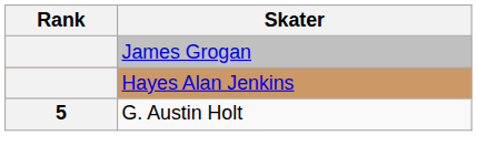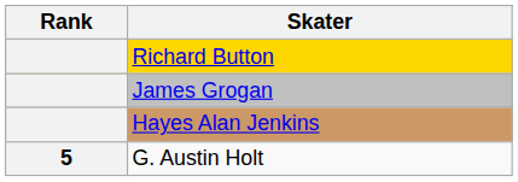 <table class="wikitable unsortable" style="text-align:left; width:30%">
 <tr>
 <th scope="col">Rank</th>
 <th scope="col">Skater</th>
+</tr>
+<tr bgcolor="gold">
+<th scope="row"></th>
+<td><a href='#'>Richard Button</a></td>
 </tr>
 <tr bgcolor="silver">
 <th scope="row"></th>
 <td><a href='#'>James Grogan</a></td>
 </tr>
 <tr bgcolor="cc9966">
 <th scope="row"></th>
 <td><a href='#'>Hayes Alan Jenkins</a></td>
 </tr>
 <tr>
 <th scope="row">5</th>
 <td>G. Austin Holt</td>
 </tr>
 </table>
